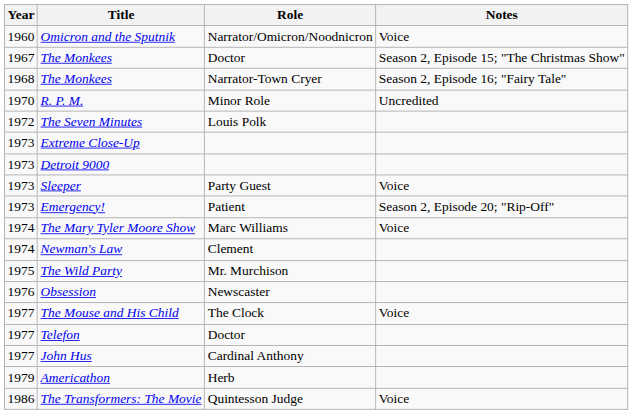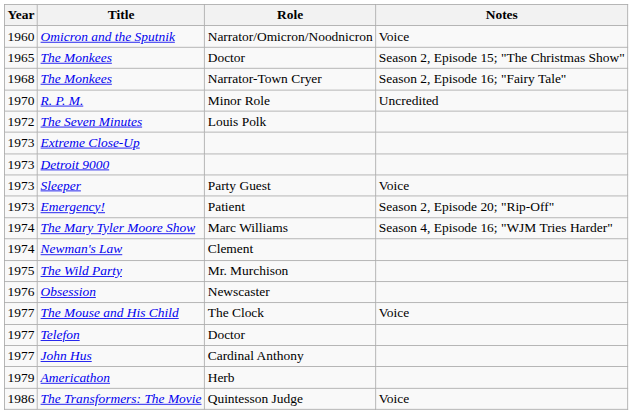 <table class="wikitable">
 <tr>
 <th>Year</th>
 <th>Title</th>
 <th>Role</th>
 <th>Notes</th>
 </tr>
 <tr>
 <td>1960</td>
 <td><em><a href='#'>Omicron and the Sputnik</a></em></td>
 <td>Narrator/Omicron/Noodnicron</td>
 <td>Voice</td>
 </tr>
 <tr>
-<td>1967</td>
+<td>1965</td>
 <td><em><a href='#'>The Monkees</a></em></td>
 <td>Doctor</td>
 <td>Season 2, Episode 15; "The Christmas Show"</td>
 </tr>
 <tr>
 <td>1968</td>
 <td><em><a href='#'>The Monkees</a></em></td>
 <td>Narrator-Town Cryer</td>
 <td>Season 2, Episode 16; "Fairy Tale"</td>
 </tr>
 <tr>
 <td>1970</td>
 <td><em><a href='#'>R. P. M.</a></em></td>
 <td>Minor Role</td>
 <td>Uncredited</td>
 </tr>
 <tr>
 <td>1972</td>
 <td><em><a href='#'>The Seven Minutes</a></em></td>
 <td>Louis Polk</td>
 <td></td>
 </tr>
 <tr>
 <td>1973</td>
 <td><em><a href='#'>Extreme Close-Up</a></em></td>
 <td></td>
 <td></td>
 </tr>
 <tr>
 <td>1973</td>
 <td><em><a href='#'>Detroit 9000</a></em></td>
 <td></td>
 <td></td>
 </tr>
 <tr>
 <td>1973</td>
 <td><em><a href='#'>Sleeper</a></em></td>
 <td>Party Guest</td>
 <td>Voice</td>
 </tr>
 <tr>
 <td>1973</td>
 <td><em><a href='#'>Emergency!</a></em></td>
 <td>Patient</td>
 <td>Season 2, Episode 20; "Rip-Off"</td>
 </tr>
 <tr>
 <td>1974</td>
 <td><em><a href='#'>The Mary Tyler Moore Show</a></em></td>
 <td>Marc Williams</td>
-<td>Voice</td>
+<td>Season 4, Episode 16; "WJM Tries Harder"</td>
 </tr>
 <tr>
 <td>1974</td>
 <td><em><a href='#'>Newman's Law</a></em></td>
 <td>Clement</td>
 <td></td>
 </tr>
 <tr>
 <td>1975</td>
 <td><em><a href='#'>The Wild Party</a></em></td>
 <td>Mr. Murchison</td>
 <td></td>
 </tr>
 <tr>
 <td>1976</td>
 <td><em><a href='#'>Obsession</a></em></td>
 <td>Newscaster</td>
 <td></td>
 </tr>
 <tr>
 <td>1977</td>
 <td><em><a href='#'>The Mouse and His Child</a></em></td>
 <td>The Clock</td>
 <td>Voice</td>
 </tr>
 <tr>
 <td>1977</td>
 <td><em><a href='#'>Telefon</a></em></td>
 <td>Doctor</td>
 <td></td>
 </tr>
 <tr>
 <td>1977</td>
 <td><em><a href='#'>John Hus</a></em></td>
 <td>Cardinal Anthony</td>
 <td></td>
 </tr>
 <tr>
 <td>1979</td>
 <td><em><a href='#'>Americathon</a></em></td>
 <td>Herb</td>
 <td></td>
 </tr>
 <tr>
 <td>1986</td>
 <td><em><a href='#'>The Transformers: The Movie</a></em></td>
 <td>Quintesson Judge</td>
 <td>Voice</td>
 </tr>
 </table>
